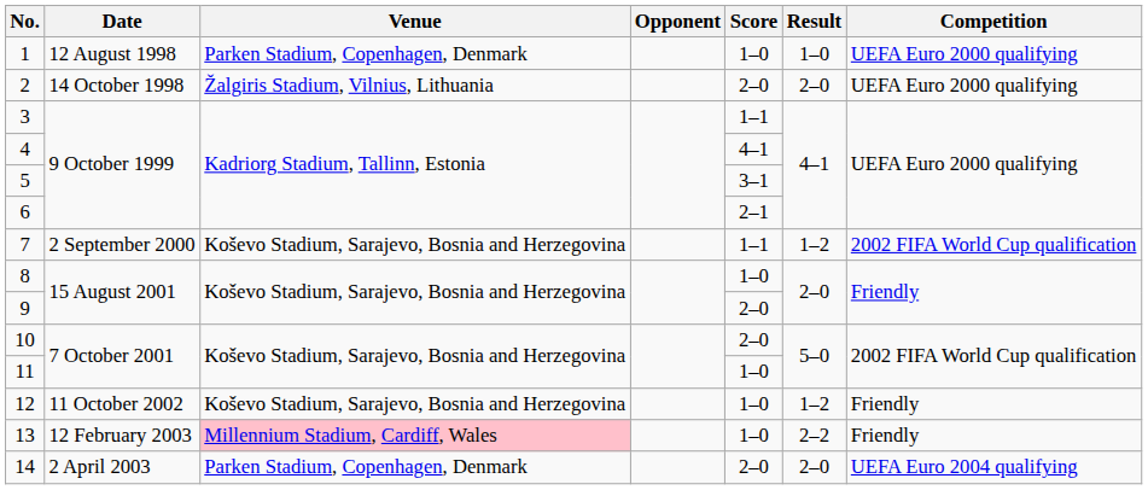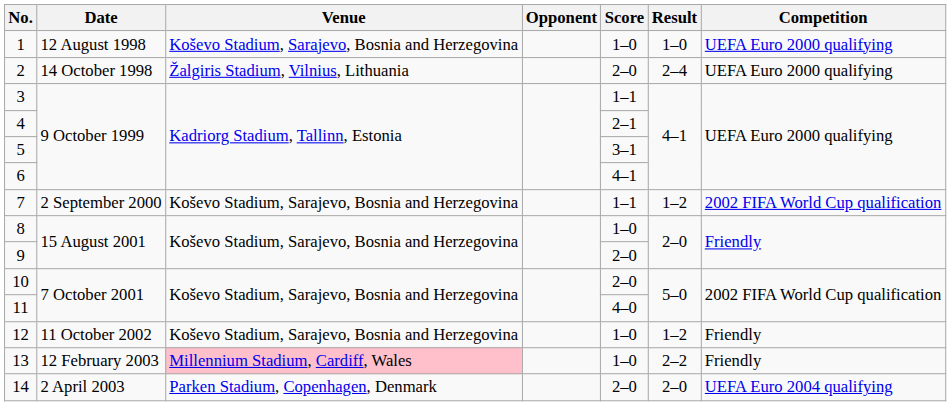 <table class="wikitable sortable">
 <tr>
 <th scope="col">No.</th>
 <th scope="col">Date</th>
 <th scope="col">Venue</th>
 <th scope="col">Opponent</th>
 <th scope="col">Score</th>
 <th scope="col">Result</th>
 <th scope="col">Competition</th>
 </tr>
 <tr>
 <td align="center">1</td>
 <td>12 August 1998</td>
-<td><a href='#'>Parken Stadium</a>, <a href='#'>Copenhagen</a>, Denmark</td>
+<td><a href='#'>Koševo Stadium</a>, <a href='#'>Sarajevo</a>, Bosnia and Herzegovina</td>
 <td></td>
 <td align="center">1–0</td>
 <td align="center">1–0</td>
 <td><a href='#'>UEFA Euro 2000 qualifying</a></td>
 </tr>
 <tr>
 <td align="center">2</td>
 <td>14 October 1998</td>
 <td><a href='#'>Žalgiris Stadium</a>, <a href='#'>Vilnius</a>, Lithuania</td>
 <td></td>
 <td align="center">2–0</td>
-<td align="center">2–0</td>
+<td align="center">2–4</td>
 <td>UEFA Euro 2000 qualifying</td>
 </tr>
 <tr>
 <td align="center">3</td>
 <td rowspan="4">9 October 1999</td>
 <td rowspan="4"><a href='#'>Kadriorg Stadium</a>, <a href='#'>Tallinn</a>, Estonia</td>
 <td rowspan="4"></td>
 <td align="center">1–1</td>
 <td align="center" rowspan="4">4–1</td>
 <td rowspan="4">UEFA Euro 2000 qualifying</td>
 </tr>
 <tr>
 <td align="center">4</td>
-<td align="center">4–1</td>
+<td align="center">2–1</td>
 </tr>
 <tr>
 <td align="center">5</td>
 <td align="center">3–1</td>
 </tr>
 <tr>
 <td align="center">6</td>
-<td align="center">2–1</td>
+<td align="center">4–1</td>
 </tr>
 <tr>
 <td align="center">7</td>
 <td>2 September 2000</td>
 <td>Koševo Stadium, Sarajevo, Bosnia and Herzegovina</td>
 <td></td>
 <td align="center">1–1</td>
 <td align="center">1–2</td>
 <td><a href='#'>2002 FIFA World Cup qualification</a></td>
 </tr>
 <tr>
 <td align="center">8</td>
 <td rowspan="2">15 August 2001</td>
 <td rowspan="2">Koševo Stadium, Sarajevo, Bosnia and Herzegovina</td>
 <td rowspan="2"></td>
 <td align="center">1–0</td>
 <td rowspan="2" align="center">2–0</td>
 <td rowspan="2"><a href='#'>Friendly</a></td>
 </tr>
 <tr>
 <td align="center">9</td>
 <td align="center">2–0</td>
 </tr>
 <tr>
 <td align="center">10</td>
 <td rowspan="2">7 October 2001</td>
 <td rowspan="2">Koševo Stadium, Sarajevo, Bosnia and Herzegovina</td>
 <td rowspan="2"></td>
 <td align="center">2–0</td>
 <td rowspan="2" align="center">5–0</td>
 <td rowspan="2">2002 FIFA World Cup qualification</td>
 </tr>
 <tr>
 <td align="center">11</td>
-<td align="center">1–0</td>
+<td align="center">4–0</td>
 </tr>
 <tr>
 <td align="center">12</td>
 <td>11 October 2002</td>
 <td>Koševo Stadium, Sarajevo, Bosnia and Herzegovina</td>
 <td></td>
 <td align="center">1–0</td>
 <td align="center">1–2</td>
 <td>Friendly</td>
 </tr>
 <tr>
 <td align="center">13</td>
 <td>12 February 2003</td>
 <td style="background: pink;"><a href='#'>Millennium Stadium</a>, <a href='#'>Cardiff</a>, Wales</td>
 <td></td>
 <td align="center">1–0</td>
 <td align="center">2–2</td>
 <td>Friendly</td>
 </tr>
 <tr>
 <td align="center">14</td>
 <td>2 April 2003</td>
 <td><a href='#'>Parken Stadium</a>, <a href='#'>Copenhagen</a>, Denmark</td>
 <td></td>
 <td align="center">2–0</td>
 <td align="center">2–0</td>
 <td><a href='#'>UEFA Euro 2004 qualifying</a></td>
 </tr>
 </table>
